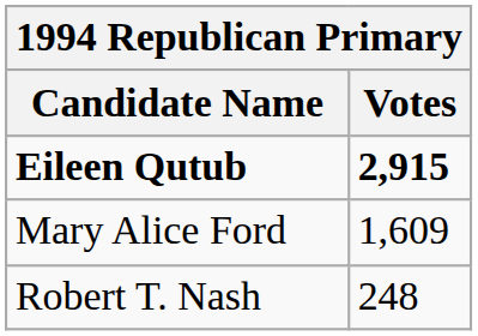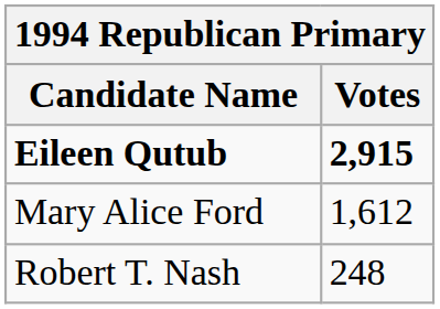 <table class="wikitable">
 <tr>
 <th colspan="3">1994 Republican Primary</th>
 </tr>
 <tr>
 <th>Candidate Name</th>
 <th colspan="2">Votes </th>
 </tr>
 <tr>
 <td><strong>Eileen Qutub </strong></td>
 <td><strong>2,915</strong></td>
 </tr>
 <tr>
 <td>Mary Alice Ford</td>
-<td>1,609</td>
+<td>1,612</td>
 </tr>
 <tr>
 <td>Robert T. Nash</td>
 <td>248</td>
 </tr>
 </table>
